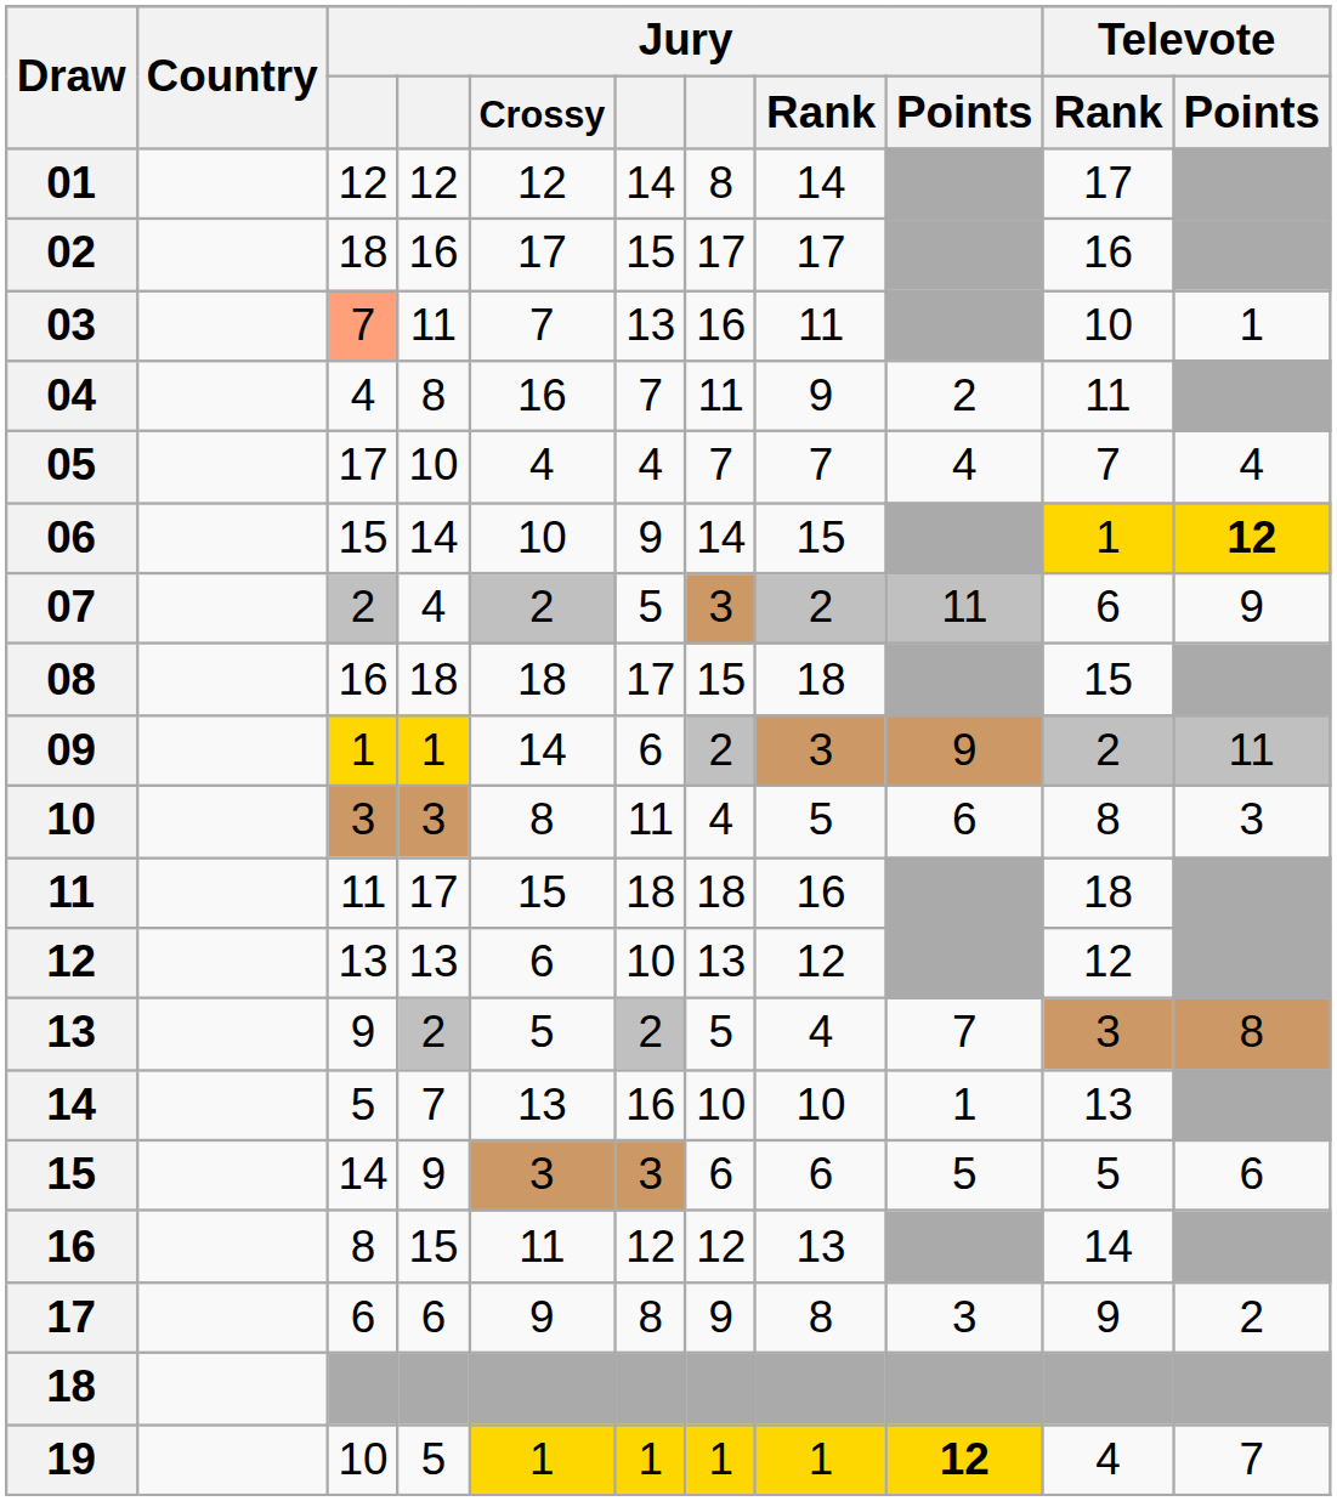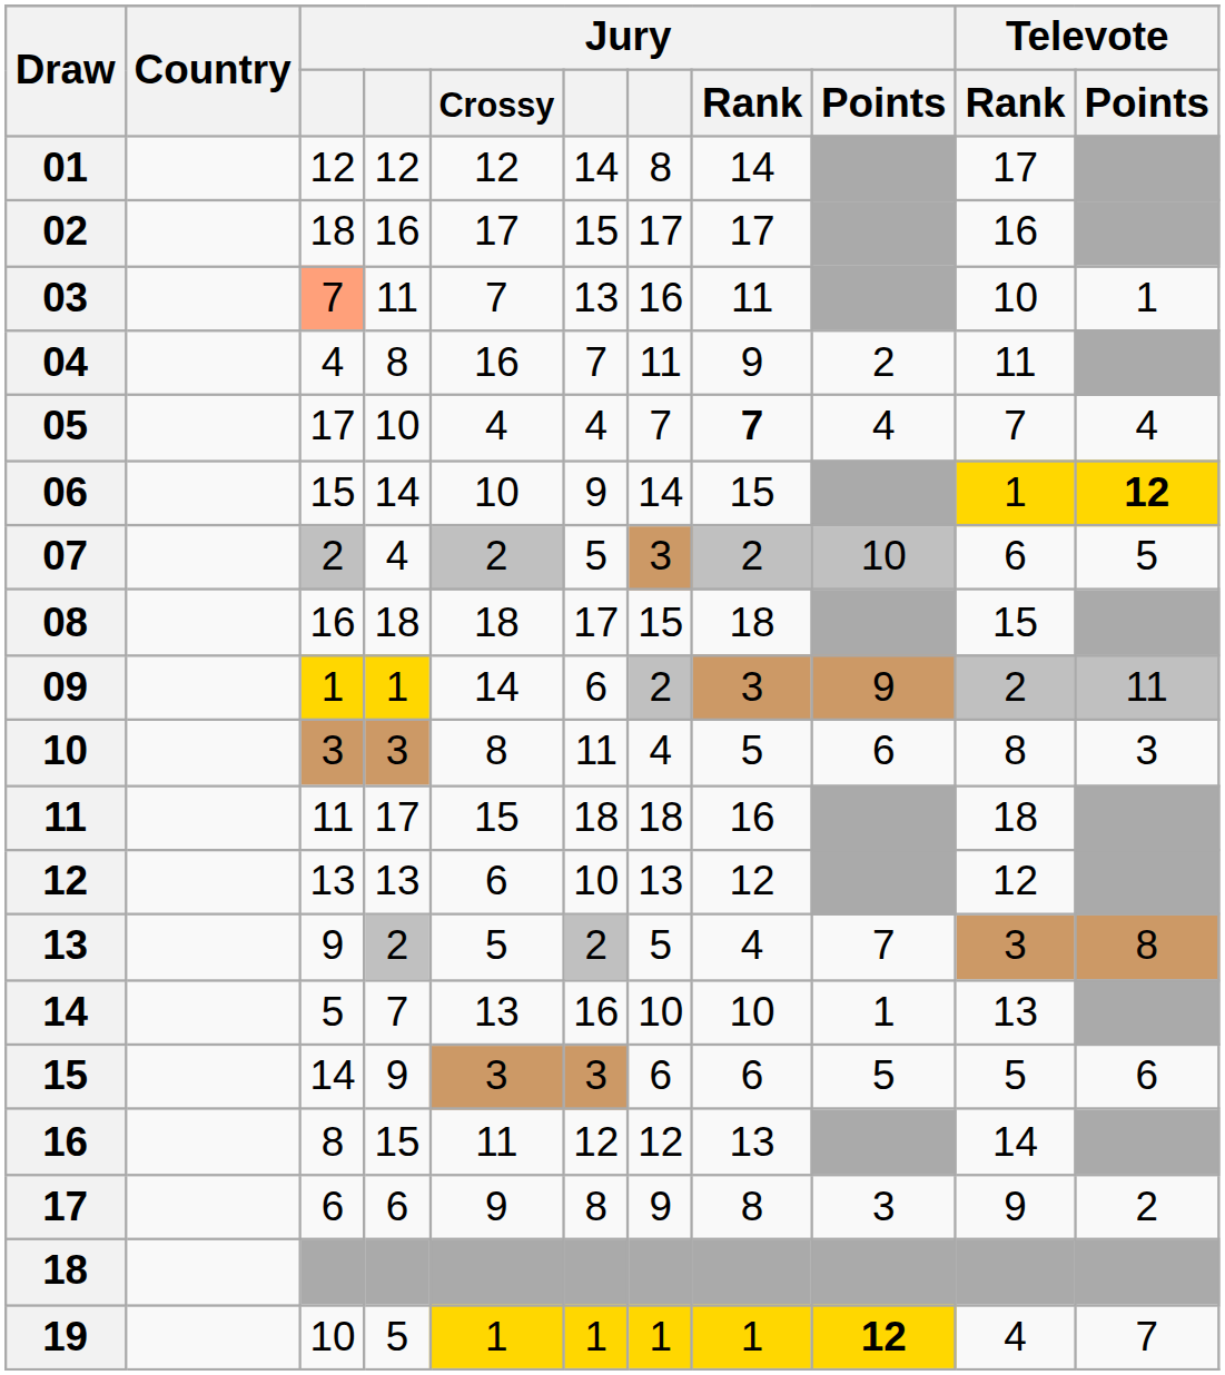 <table class="sortable wikitable collapsible plainrowheaders" style="text-align:center;">
 <tr>
 </tr>
 <tr>
 <th scope="col" rowspan="2">Draw</th>
 <th scope="col" rowspan="2">Country</th>
 <th scope="col" colspan="7">Jury</th>
 <th scope="col" colspan="2">Televote</th>
 </tr>
 <tr>
 <th scope="col"><small></small></th>
 <th scope="col"><small></small></th>
 <th scope="col"><small>Crossy</small></th>
 <th scope="col"><small></small></th>
 <th scope="col"><small></small></th>
 <th scope="col">Rank</th>
 <th scope="col">Points</th>
 <th scope="col">Rank</th>
 <th scope="col">Points</th>
 </tr>
 <tr>
 <th scope="row" style="text-align:center;">01</th>
 <td style="text-align:left;"></td>
 <td>12</td>
 <td>12</td>
 <td>12</td>
 <td>14</td>
 <td>8</td>
 <td>14</td>
 <td style="background:#AAAAAA;"></td>
 <td>17</td>
 <td style="background:#AAAAAA;"></td>
 </tr>
 <tr>
 <th scope="row" style="text-align:center;">02</th>
 <td style="text-align:left;"></td>
 <td>18</td>
 <td>16</td>
 <td>17</td>
 <td>15</td>
 <td>17</td>
 <td>17</td>
 <td style="background:#AAAAAA;"></td>
 <td>16</td>
 <td style="background:#AAAAAA;"></td>
 </tr>
 <tr>
 <th scope="row" style="text-align:center;">03</th>
 <td style="text-align:left;"></td>
 <td style="background: lightsalmon;">7</td>
 <td>11</td>
 <td>7</td>
 <td>13</td>
 <td>16</td>
 <td>11</td>
 <td style="background:#AAAAAA;"></td>
 <td>10</td>
 <td>1</td>
 </tr>
 <tr>
 <th scope="row" style="text-align:center;">04</th>
 <td style="text-align:left;"></td>
 <td>4</td>
 <td>8</td>
 <td>16</td>
 <td>7</td>
 <td>11</td>
 <td>9</td>
 <td>2</td>
 <td>11</td>
 <td style="background:#AAAAAA;"></td>
 </tr>
 <tr>
 <th scope="row" style="text-align:center;">05</th>
 <td style="text-align:left;"></td>
 <td>17</td>
 <td>10</td>
 <td>4</td>
 <td>4</td>
 <td>7</td>
-<td>7</td>
+<td><strong>7</strong></td>
 <td>4</td>
 <td>7</td>
 <td>4</td>
 </tr>
 <tr>
 <th scope="row" style="text-align:center;">06</th>
 <td style="text-align:left;"></td>
 <td>15</td>
 <td>14</td>
 <td>10</td>
 <td>9</td>
 <td>14</td>
 <td>15</td>
 <td style="background:#AAAAAA;"></td>
 <td style="background:gold;">1</td>
 <td style="background:gold;"><strong>12</strong></td>
 </tr>
 <tr>
 <th scope="row" style="text-align:center;">07</th>
 <td style="text-align:left;"></td>
 <td style="background:silver;">2</td>
 <td>4</td>
 <td style="background:silver;">2</td>
 <td>5</td>
 <td style="background:#CC9966;">3</td>
 <td style="background:silver;">2</td>
-<td style="background:silver;">11</td>
+<td style="background:silver;">10</td>
 <td>6</td>
-<td>9</td>
+<td>5</td>
 </tr>
 <tr>
 <th scope="row" style="text-align:center;">08</th>
 <td style="text-align:left;"></td>
 <td>16</td>
 <td>18</td>
 <td>18</td>
 <td>17</td>
 <td>15</td>
 <td>18</td>
 <td style="background:#AAAAAA;"></td>
 <td>15</td>
 <td style="background:#AAAAAA;"></td>
 </tr>
 <tr>
 <th scope="row" style="text-align:center;">09</th>
 <td style="text-align:left;"></td>
 <td style="background:gold;">1</td>
 <td style="background:gold;">1</td>
 <td>14</td>
 <td>6</td>
 <td style="background:silver;">2</td>
 <td style="background:#CC9966;">3</td>
 <td style="background:#CC9966;">9</td>
 <td style="background:silver;">2</td>
 <td style="background:silver;">11</td>
 </tr>
 <tr>
 <th scope="row" style="text-align:center;">10</th>
 <td style="text-align:left;"></td>
 <td style="background:#CC9966;">3</td>
 <td style="background:#CC9966;">3</td>
 <td>8</td>
 <td>11</td>
 <td>4</td>
 <td>5</td>
 <td>6</td>
 <td>8</td>
 <td>3</td>
 </tr>
 <tr>
 <th scope="row" style="text-align:center;">11</th>
 <td style="text-align:left;"></td>
 <td>11</td>
 <td>17</td>
 <td>15</td>
 <td>18</td>
 <td>18</td>
 <td>16</td>
 <td style="background:#AAAAAA;"></td>
 <td>18</td>
 <td style="background:#AAAAAA;"></td>
 </tr>
 <tr>
 <th scope="row" style="text-align:center;">12</th>
 <td style="text-align:left;"></td>
 <td>13</td>
 <td>13</td>
 <td>6</td>
 <td>10</td>
 <td>13</td>
 <td>12</td>
 <td style="background:#AAAAAA;"></td>
 <td>12</td>
 <td style="background:#AAAAAA;"></td>
 </tr>
 <tr>
 <th scope="row" style="text-align:center;">13</th>
 <td style="text-align:left;"></td>
 <td>9</td>
 <td style="background:silver;">2</td>
 <td>5</td>
 <td style="background:silver;">2</td>
 <td>5</td>
 <td>4</td>
 <td>7</td>
 <td style="background:#CC9966;">3</td>
 <td style="background:#CC9966;">8</td>
 </tr>
 <tr>
 <th scope="row" style="text-align:center;">14</th>
 <td style="text-align:left;"></td>
 <td>5</td>
 <td>7</td>
 <td>13</td>
 <td>16</td>
 <td>10</td>
 <td>10</td>
 <td>1</td>
 <td>13</td>
 <td style="background:#AAAAAA;"></td>
 </tr>
 <tr>
 <th scope="row" style="text-align:center;">15</th>
 <td style="text-align:left;"></td>
 <td>14</td>
 <td>9</td>
 <td style="background:#CC9966;">3</td>
 <td style="background:#CC9966;">3</td>
 <td>6</td>
 <td>6</td>
 <td>5</td>
 <td>5</td>
 <td>6</td>
 </tr>
 <tr>
 <th scope="row" style="text-align:center;">16</th>
 <td style="text-align:left;"></td>
 <td>8</td>
 <td>15</td>
 <td>11</td>
 <td>12</td>
 <td>12</td>
 <td>13</td>
 <td style="background:#AAAAAA;"></td>
 <td>14</td>
 <td style="background:#AAAAAA;"></td>
 </tr>
 <tr>
 <th scope="row" style="text-align:center;">17</th>
 <td style="text-align:left;"></td>
 <td>6</td>
 <td>6</td>
 <td>9</td>
 <td>8</td>
 <td>9</td>
 <td>8</td>
 <td>3</td>
 <td>9</td>
 <td>2</td>
 </tr>
 <tr class="sortbottom">
 <th scope="row" style="text-align:center;">18</th>
 <td style="text-align:left;"></td>
 <td style="background:#AAAAAA;"></td>
 <td style="background:#AAAAAA;"></td>
 <td style="background:#AAAAAA;"></td>
 <td style="background:#AAAAAA;"></td>
 <td style="background:#AAAAAA;"></td>
 <td style="background:#AAAAAA;"></td>
 <td style="background:#AAAAAA;"></td>
 <td style="background:#AAAAAA;"></td>
 <td style="background:#AAAAAA;"></td>
 </tr>
 <tr>
 <th scope="row" style="text-align:center;">19</th>
 <td style="text-align:left;"></td>
 <td>10</td>
 <td>5</td>
 <td style="background:gold;">1</td>
 <td style="background:gold;">1</td>
 <td style="background:gold;">1</td>
 <td style="background:gold;">1</td>
 <td style="background:gold;"><strong>12</strong></td>
 <td>4</td>
 <td>7</td>
 </tr>
 </table>
